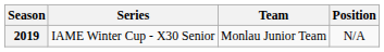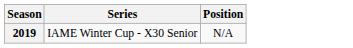 <table class="wikitable" style="font-size: 85%; text-align:center">
 <tr>
 <th>Season</th>
 <th>Series</th>
-<th>Team</th>
 <th>Position</th>
 </tr>
 <tr>
 <th>2019</th>
 <td align="left">IAME Winter Cup - X30 Senior</td>
-<td align="left">Monlau Junior Team</td>
 <td>N/A</td>
 </tr>
 </table>
